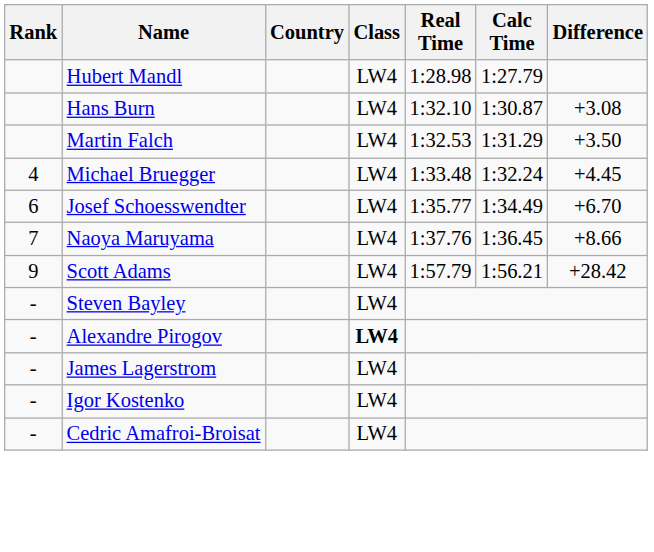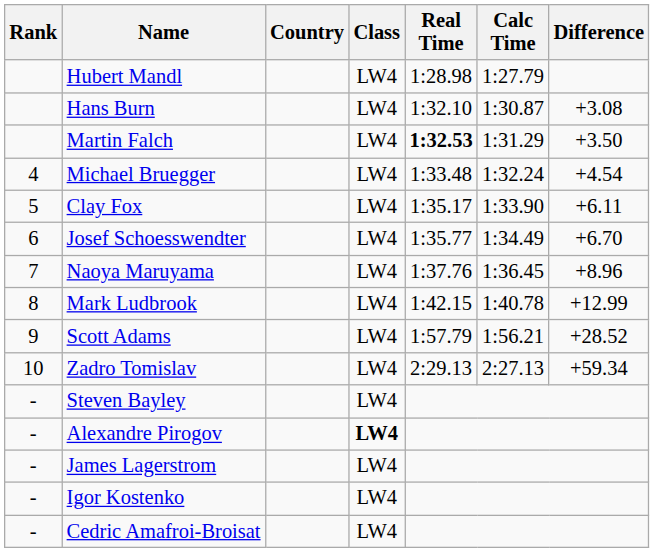 <table class="wikitable sortable" style="text-align:center">
 <tr>
 <th>Rank</th>
 <th>Name</th>
 <th>Country</th>
 <th>Class</th>
 <th>Real<br>Time</th>
 <th>Calc<br>Time</th>
 <th Class="unsortable">Difference</th>
 </tr>
 <tr>
 <td></td>
 <td align=left><a href='#'>Hubert Mandl</a></td>
 <td align=left></td>
 <td>LW4</td>
 <td>1:28.98</td>
 <td>1:27.79</td>
 </tr>
 <tr>
 <td></td>
 <td align=left><a href='#'>Hans Burn</a></td>
 <td align=left></td>
 <td>LW4</td>
 <td>1:32.10</td>
 <td>1:30.87</td>
 <td>+3.08</td>
 </tr>
 <tr>
 <td></td>
 <td align=left><a href='#'>Martin Falch</a></td>
 <td align=left></td>
 <td>LW4</td>
-<td>1:32.53</td>
+<td><strong>1:32.53</strong></td>
 <td>1:31.29</td>
 <td>+3.50</td>
 </tr>
 <tr>
 <td>4</td>
 <td align=left><a href='#'>Michael Bruegger</a></td>
 <td align=left></td>
 <td>LW4</td>
 <td>1:33.48</td>
 <td>1:32.24</td>
-<td>+4.45</td>
+<td>+4.54</td>
+</tr>
+<tr>
+<td>5</td>
+<td align=left><a href='#'>Clay Fox</a></td>
+<td align=left></td>
+<td>LW4</td>
+<td>1:35.17</td>
+<td>1:33.90</td>
+<td>+6.11</td>
 </tr>
 <tr>
 <td>6</td>
 <td align=left><a href='#'>Josef Schoesswendter</a></td>
 <td align=left></td>
 <td>LW4</td>
 <td>1:35.77</td>
 <td>1:34.49</td>
 <td>+6.70</td>
 </tr>
 <tr>
 <td>7</td>
 <td align=left><a href='#'>Naoya Maruyama</a></td>
 <td align=left></td>
 <td>LW4</td>
 <td>1:37.76</td>
 <td>1:36.45</td>
-<td>+8.66</td>
+<td>+8.96</td>
+</tr>
+<tr>
+<td>8</td>
+<td align=left><a href='#'>Mark Ludbrook</a></td>
+<td align=left></td>
+<td>LW4</td>
+<td>1:42.15</td>
+<td>1:40.78</td>
+<td>+12.99</td>
 </tr>
 <tr>
 <td>9</td>
 <td align=left><a href='#'>Scott Adams</a></td>
 <td align=left></td>
 <td>LW4</td>
 <td>1:57.79</td>
 <td>1:56.21</td>
-<td>+28.42</td>
+<td>+28.52</td>
+</tr>
+<tr>
+<td>10</td>
+<td align=left><a href='#'>Zadro Tomislav</a></td>
+<td align=left></td>
+<td>LW4</td>
+<td>2:29.13</td>
+<td>2:27.13</td>
+<td>+59.34</td>
 </tr>
 <tr>
 <td>-</td>
 <td align=left><a href='#'>Steven Bayley</a></td>
 <td align=left></td>
 <td>LW4</td>
 <td colspan=3></td>
 </tr>
 <tr>
 <td>-</td>
 <td align=left><a href='#'>Alexandre Pirogov</a></td>
 <td align=left></td>
 <td><strong>LW4</strong></td>
 <td colspan=3></td>
 </tr>
 <tr>
 <td>-</td>
 <td align=left><a href='#'>James Lagerstrom</a></td>
 <td align=left></td>
 <td>LW4</td>
 <td colspan=3></td>
 </tr>
 <tr>
 <td>-</td>
 <td align=left><a href='#'>Igor Kostenko</a></td>
 <td align=left></td>
 <td>LW4</td>
 <td colspan=3></td>
 </tr>
 <tr>
 <td>-</td>
 <td align=left><a href='#'>Cedric Amafroi-Broisat</a></td>
 <td align=left></td>
 <td>LW4</td>
 <td colspan=3></td>
 </tr>
 </table>
